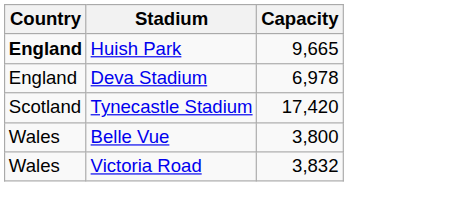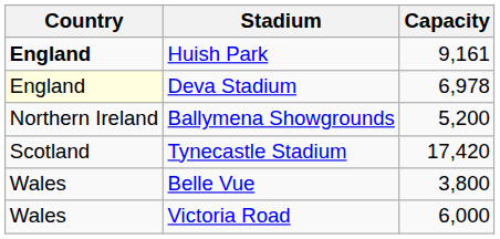 <table class="wikitable">
 <tr>
 <th>Country</th>
 <th>Stadium</th>
 <th align="right">Capacity</th>
 </tr>
 <tr>
 <td><strong>England</strong></td>
 <td><a href='#'>Huish Park</a></td>
-<td align="right">9,665</td>
+<td align="right">9,161</td>
 </tr>
 <tr>
-<td>England</td>
+<td style="background: lightyellow;">England</td>
 <td><a href='#'>Deva Stadium</a></td>
 <td align="right">6,978</td>
+</tr>
+<tr>
+<td>Northern Ireland</td>
+<td><a href='#'>Ballymena Showgrounds</a></td>
+<td align="right">5,200</td>
 </tr>
 <tr>
 <td>Scotland</td>
 <td><a href='#'>Tynecastle Stadium</a></td>
 <td align="right">17,420</td>
 </tr>
 <tr>
 <td>Wales</td>
 <td><a href='#'>Belle Vue</a></td>
 <td align="right">3,800</td>
 </tr>
 <tr>
 <td>Wales</td>
 <td><a href='#'>Victoria Road</a></td>
-<td align="right">3,832</td>
+<td align="right">6,000</td>
 </tr>
 </table>
